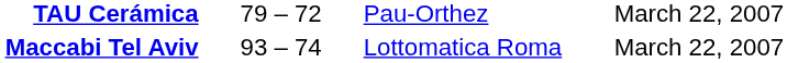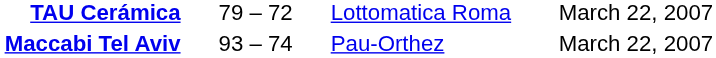 <table style="text-align:center">
 <tr>
 <th width=160></th>
 <th width=100></th>
 <th width=160></th>
 <th width=200></th>
 </tr>
 <tr>
 <td align=right><strong><a href='#'>TAU Cerámica</a></strong> </td>
 <td>79 – 72</td>
-<td align=left> <a href='#'>Pau-Orthez</a></td>
+<td align=left> <a href='#'>Lottomatica Roma</a></td>
 <td align=left>March 22, 2007</td>
 </tr>
 <tr>
 <td align=right><strong><a href='#'>Maccabi Tel Aviv</a></strong> </td>
 <td>93 – 74</td>
-<td align=left> <a href='#'>Lottomatica Roma</a></td>
+<td align=left> <a href='#'>Pau-Orthez</a></td>
 <td align=left>March 22, 2007</td>
 </tr>
 </table>
